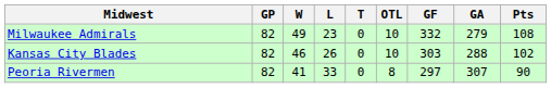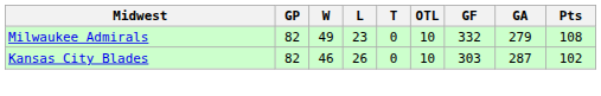 <table class="wikitable">
 <tr>
 <th width="40%">Midwest</th>
 <th width="5%">GP</th>
 <th width="5%">W</th>
 <th width="5%">L</th>
 <th width="5%">T</th>
 <th width="5%">OTL</th>
 <th width="7.5%">GF</th>
 <th width="7.5%">GA</th>
 <th width="7.5%">Pts</th>
 </tr>
 <tr align="center" bgcolor="#CCFFCC">
 <td align="left"><a href='#'>Milwaukee Admirals</a></td>
 <td>82</td>
 <td>49</td>
 <td>23</td>
 <td>0</td>
 <td>10</td>
 <td>332</td>
 <td>279</td>
 <td>108</td>
 </tr>
 <tr align="center" bgcolor="#CCFFCC">
 <td align="left"><a href='#'>Kansas City Blades</a></td>
 <td>82</td>
 <td>46</td>
 <td>26</td>
 <td>0</td>
 <td>10</td>
 <td>303</td>
-<td>288</td>
+<td>287</td>
 <td>102</td>
 </tr>
-<tr align="center" bgcolor="#CCFFCC">
-<td align="left"><a href='#'>Peoria Rivermen</a></td>
-<td>82</td>
-<td>41</td>
-<td>33</td>
-<td>0</td>
-<td>8</td>
-<td>297</td>
-<td>307</td>
-<td>90</td>
-</tr>
 </table>
